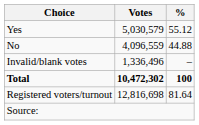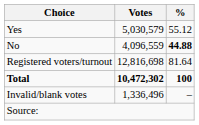 <table class=wikitable style=text-align:right>
 <tr>
 <th>Choice</th>
 <th>Votes</th>
 <th>%</th>
 </tr>
 <tr>
 <td align=left>Yes</td>
 <td>5,030,579</td>
 <td>55.12</td>
 </tr>
 <tr>
 <td align=left>No</td>
 <td>4,096,559</td>
-<td>44.88</td>
+<td><strong>44.88</strong></td>
+</tr>
+<tr>
+<td align=left>Registered voters/turnout</td>
+<td>12,816,698</td>
+<td>81.64</td>
+</tr>
+<tr>
+<td align=left><strong>Total</strong></td>
+<td><strong>10,472,302</strong></td>
+<td><strong>100</strong></td>
 </tr>
 <tr>
 <td align=left>Invalid/blank votes</td>
 <td>1,336,496</td>
 <td>–</td>
 </tr>
 <tr>
-<td align=left><strong>Total</strong></td>
-<td><strong>10,472,302</strong></td>
-<td><strong>100</strong></td>
-</tr>
-<tr>
-<td align=left>Registered voters/turnout</td>
-<td>12,816,698</td>
-<td>81.64</td>
-</tr>
-<tr>
 <td align=left colspan=3>Source:  </td>
 </tr>
 </table>
